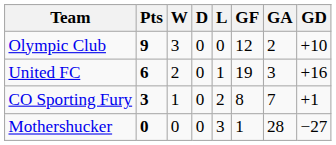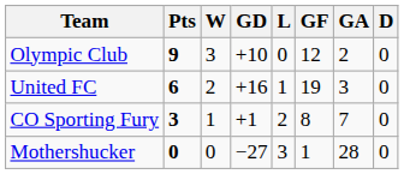 <table class="wikitable">
 <tr>
 <th>Team</th>
 <th>Pts</th>
 <th>W</th>
-<th>D</th>
+<th>GD</th>
 <th>L</th>
 <th>GF</th>
 <th>GA</th>
-<th>GD</th>
+<th>D</th>
 </tr>
 <tr>
 <td><a href='#'>Olympic Club</a></td>
 <td><strong>9</strong></td>
 <td>3</td>
-<td>0</td>
+<td>+10</td>
 <td>0</td>
 <td>12</td>
 <td>2</td>
-<td>+10</td>
+<td>0</td>
 </tr>
 <tr>
 <td><a href='#'>United FC</a></td>
 <td><strong>6</strong></td>
 <td>2</td>
-<td>0</td>
+<td>+16</td>
 <td>1</td>
 <td>19</td>
 <td>3</td>
-<td>+16</td>
+<td>0</td>
 </tr>
 <tr>
 <td><a href='#'>CO Sporting Fury</a></td>
 <td><strong>3</strong></td>
 <td>1</td>
-<td>0</td>
+<td>+1</td>
 <td>2</td>
 <td>8</td>
 <td>7</td>
-<td>+1</td>
+<td>0</td>
 </tr>
 <tr>
 <td><a href='#'>Mothershucker</a></td>
 <td><strong>0</strong></td>
 <td>0</td>
-<td>0</td>
+<td>−27</td>
 <td>3</td>
 <td>1</td>
 <td>28</td>
-<td>−27</td>
+<td>0</td>
 </tr>
 </table>
